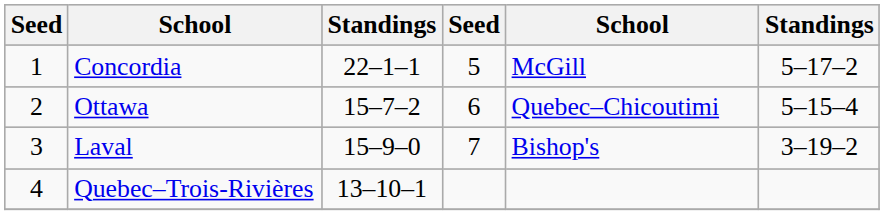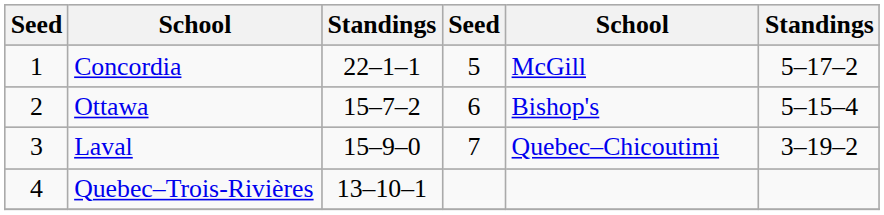 <table class="wikitable">
 <tr>
 <th>Seed</th>
 <th style="width:150px">School</th>
 <th>Standings</th>
 <th>Seed</th>
 <th style="width:150px">School</th>
 <th>Standings</th>
 </tr>
 <tr>
 <td align=center>1</td>
 <td><a href='#'>Concordia</a></td>
 <td align=center>22–1–1</td>
 <td align=center>5</td>
 <td><a href='#'>McGill</a></td>
 <td align=center>5–17–2</td>
 </tr>
 <tr>
 <td align=center>2</td>
 <td><a href='#'>Ottawa</a></td>
 <td align=center>15–7–2</td>
 <td align=center>6</td>
-<td><a href='#'>Quebec–Chicoutimi</a></td>
+<td><a href='#'>Bishop's</a></td>
 <td align=center>5–15–4</td>
 </tr>
 <tr>
 <td align=center>3</td>
 <td><a href='#'>Laval</a></td>
 <td align=center>15–9–0</td>
 <td align=center>7</td>
-<td><a href='#'>Bishop's</a></td>
+<td><a href='#'>Quebec–Chicoutimi</a></td>
 <td align=center>3–19–2</td>
 </tr>
 <tr>
 <td align=center>4</td>
 <td><a href='#'>Quebec–Trois-Rivières</a></td>
 <td align=center>13–10–1</td>
 <td></td>
 <td></td>
 <td></td>
 </tr>
 <tr>
 </tr>
 </table>
